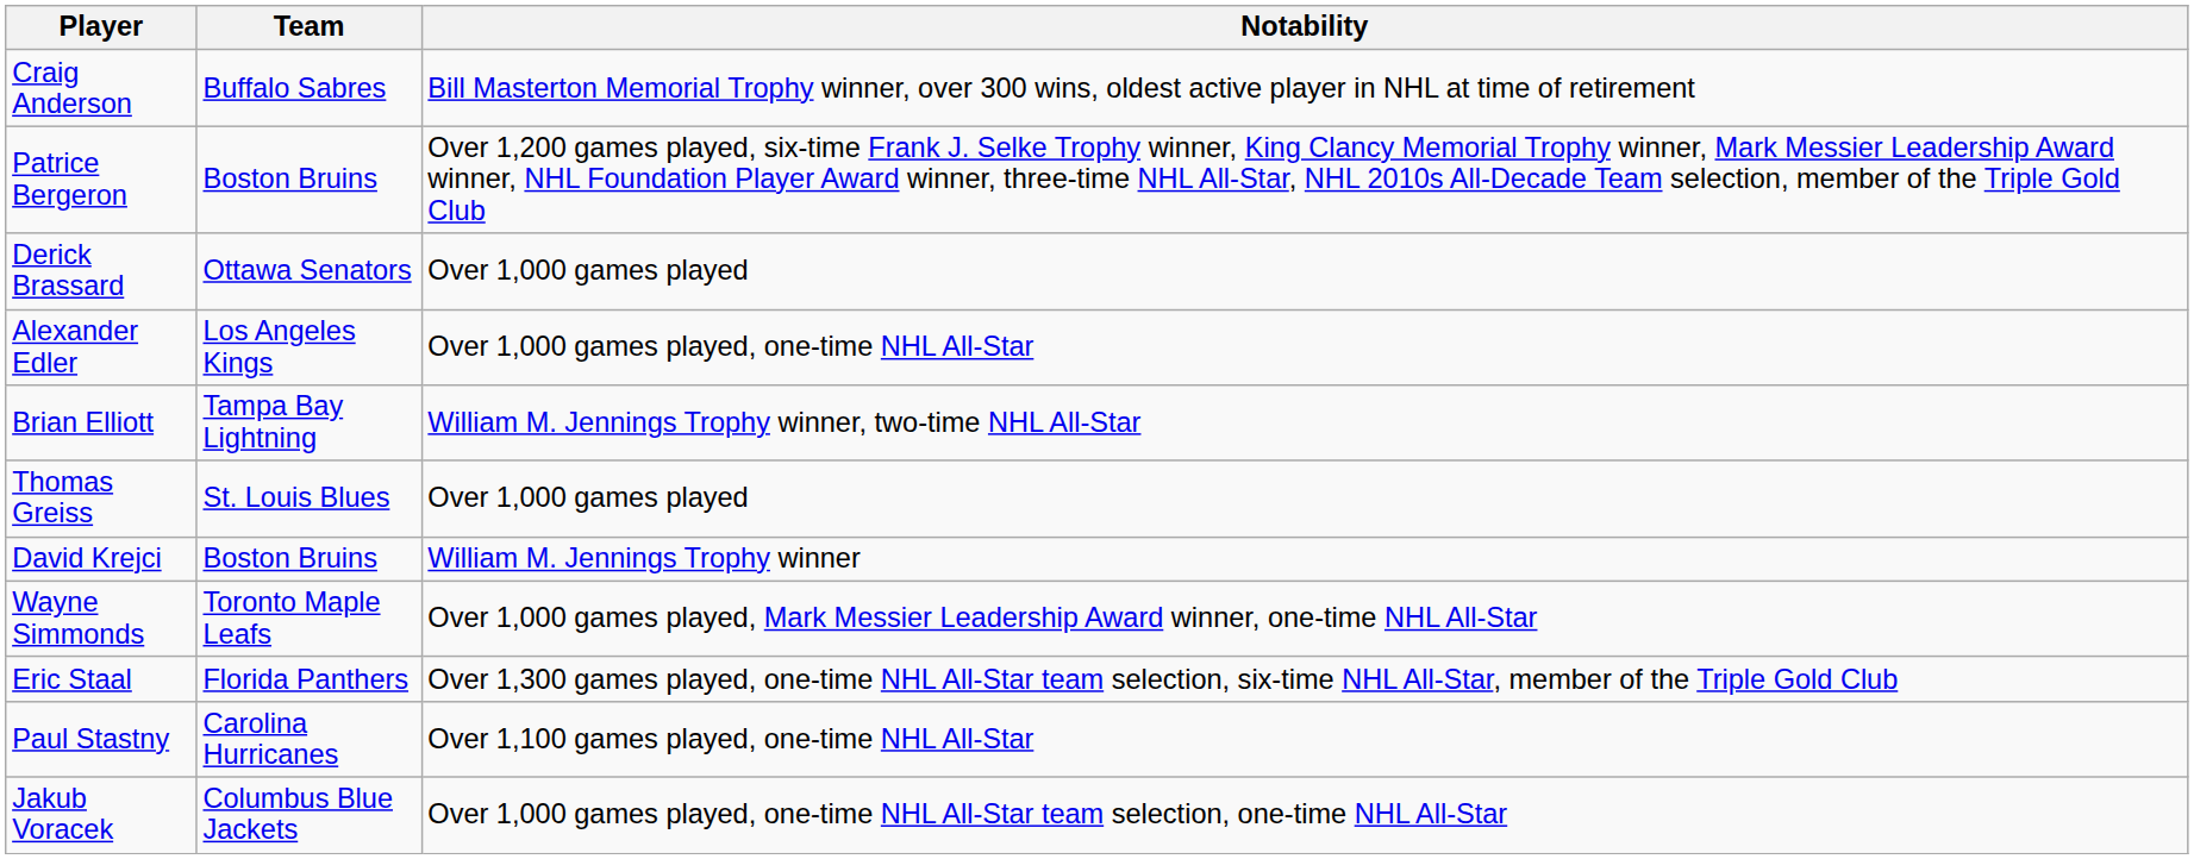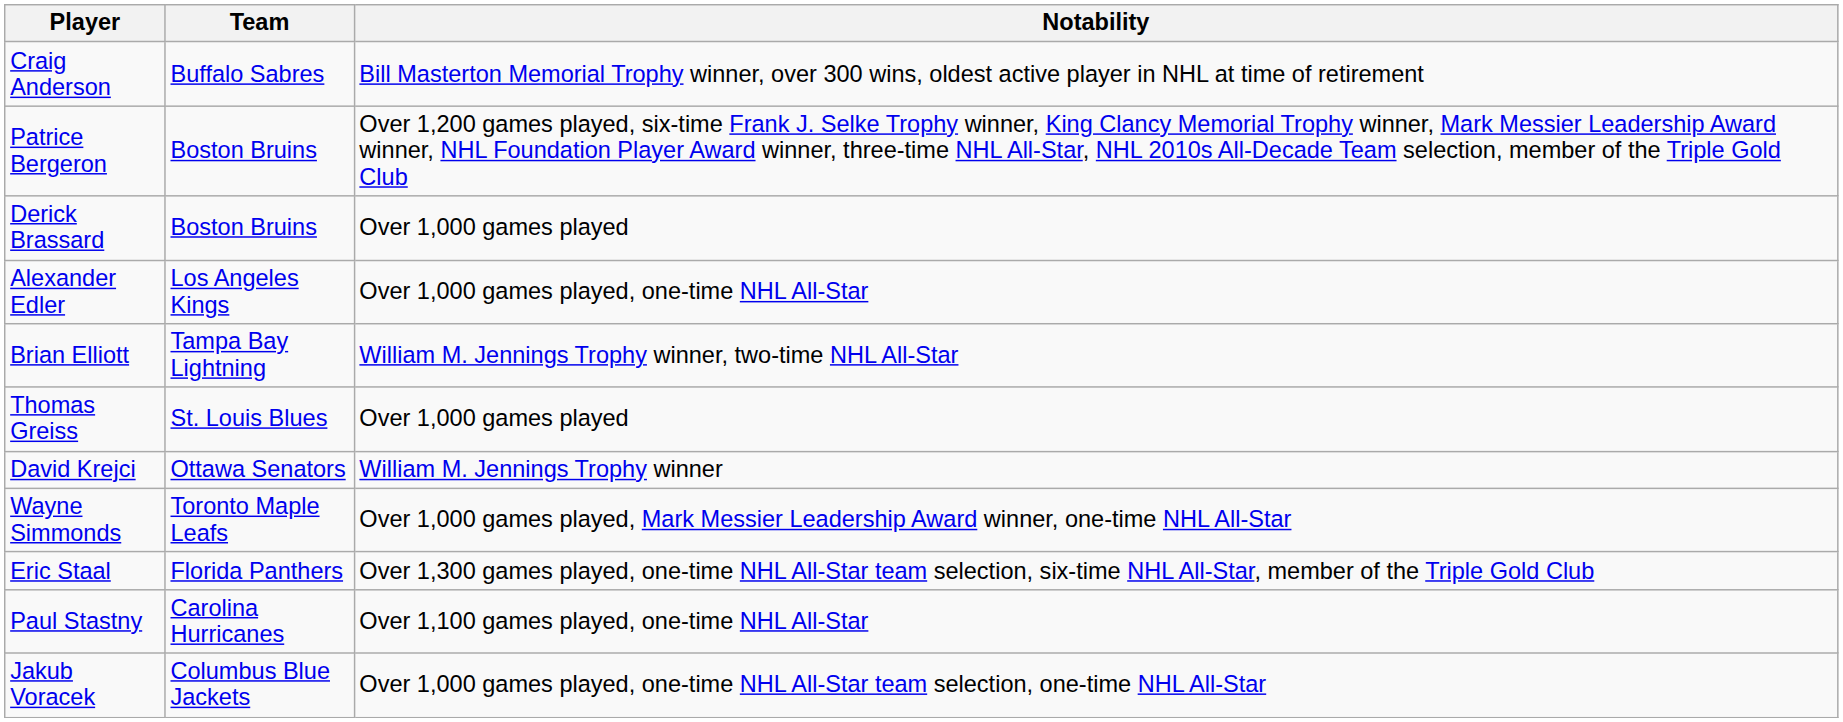 <table class="wikitable">
 <tr>
 <th>Player</th>
 <th>Team</th>
 <th>Notability</th>
 </tr>
 <tr>
 <td><a href='#'>Craig Anderson</a></td>
 <td><a href='#'>Buffalo Sabres</a></td>
 <td><a href='#'>Bill Masterton Memorial Trophy</a> winner, over 300 wins, oldest active player in NHL at time of retirement</td>
 </tr>
 <tr>
 <td><a href='#'>Patrice Bergeron</a></td>
 <td><a href='#'>Boston Bruins</a></td>
 <td>Over 1,200 games played, six-time <a href='#'>Frank J. Selke Trophy</a> winner, <a href='#'>King Clancy Memorial Trophy</a> winner, <a href='#'>Mark Messier Leadership Award</a> winner, <a href='#'>NHL Foundation Player Award</a> winner, three-time <a href='#'>NHL All-Star</a>, <a href='#'>NHL 2010s All-Decade Team</a> selection, member of the <a href='#'>Triple Gold Club</a></td>
 </tr>
 <tr>
 <td><a href='#'>Derick Brassard</a></td>
-<td><a href='#'>Ottawa Senators</a></td>
+<td><a href='#'>Boston Bruins</a></td>
 <td>Over 1,000 games played</td>
 </tr>
 <tr>
 <td><a href='#'>Alexander Edler</a></td>
 <td><a href='#'>Los Angeles Kings</a></td>
 <td>Over 1,000 games played, one-time <a href='#'>NHL All-Star</a></td>
 </tr>
 <tr>
 <td><a href='#'>Brian Elliott</a></td>
 <td><a href='#'>Tampa Bay Lightning</a></td>
 <td><a href='#'>William M. Jennings Trophy</a> winner, two-time <a href='#'>NHL All-Star</a></td>
 </tr>
 <tr>
 <td><a href='#'>Thomas Greiss</a></td>
 <td><a href='#'>St. Louis Blues</a></td>
 <td>Over 1,000 games played</td>
 </tr>
 <tr>
 <td><a href='#'>David Krejci</a></td>
-<td><a href='#'>Boston Bruins</a></td>
+<td><a href='#'>Ottawa Senators</a></td>
 <td><a href='#'>William M. Jennings Trophy</a> winner</td>
 </tr>
 <tr>
 <td><a href='#'>Wayne Simmonds</a></td>
 <td><a href='#'>Toronto Maple Leafs</a></td>
 <td>Over 1,000 games played, <a href='#'>Mark Messier Leadership Award</a> winner, one-time <a href='#'>NHL All-Star</a></td>
 </tr>
 <tr>
 <td><a href='#'>Eric Staal</a></td>
 <td><a href='#'>Florida Panthers</a></td>
 <td>Over 1,300 games played, one-time <a href='#'>NHL All-Star team</a> selection, six-time <a href='#'>NHL All-Star</a>, member of the <a href='#'>Triple Gold Club</a></td>
 </tr>
 <tr>
 <td><a href='#'>Paul Stastny</a></td>
 <td><a href='#'>Carolina Hurricanes</a></td>
 <td>Over 1,100 games played, one-time <a href='#'>NHL All-Star</a></td>
 </tr>
 <tr>
 <td><a href='#'>Jakub Voracek</a></td>
 <td><a href='#'>Columbus Blue Jackets</a></td>
 <td>Over 1,000 games played, one-time <a href='#'>NHL All-Star team</a> selection, one-time <a href='#'>NHL All-Star</a></td>
 </tr>
 </table>
